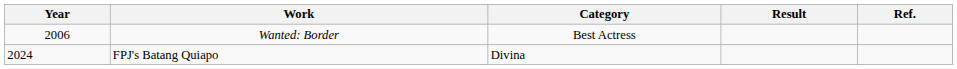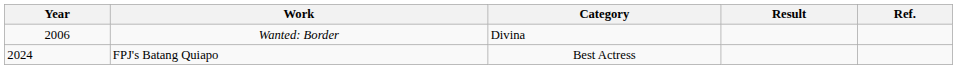 <table width="95%" class="wikitable sortable">
 <tr>
 <th>Year</th>
 <th>Work</th>
 <th>Category</th>
 <th>Result</th>
 <th>Ref.</th>
 </tr>
 <tr>
 <td align="center">2006</td>
 <td align="center"><em>Wanted: Border</em></td>
-<td align="center">Best Actress</td>
+<td>Divina</td>
 <td></td>
 <td></td>
 </tr>
 <tr>
 <td>2024</td>
 <td>FPJ's Batang Quiapo</td>
-<td>Divina</td>
+<td align="center">Best Actress</td>
 <td></td>
 </tr>
 </table>
